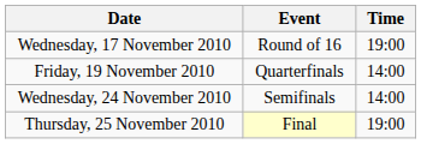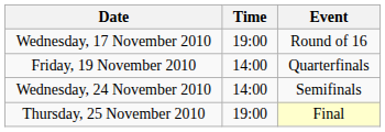 <table class = "wikitable" style="text-align:center;">
 <tr>
 <th width=220>Date</th>
+<th width=50>Time</th>
 <th width=100>Event</th>
-<th width=50>Time</th>
 </tr>
 <tr>
 <td>Wednesday, 17 November 2010</td>
+<td>19:00</td>
 <td>Round of 16</td>
-<td>19:00</td>
 </tr>
 <tr>
 <td>Friday, 19 November 2010</td>
+<td>14:00</td>
 <td>Quarterfinals</td>
-<td>14:00</td>
 </tr>
 <tr>
 <td>Wednesday, 24 November 2010</td>
+<td>14:00</td>
 <td>Semifinals</td>
-<td>14:00</td>
 </tr>
 <tr>
 <td>Thursday, 25 November 2010</td>
+<td>19:00</td>
 <td bgcolor=ffffcc>Final</td>
-<td>19:00</td>
 </tr>
 </table>
